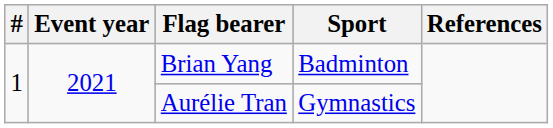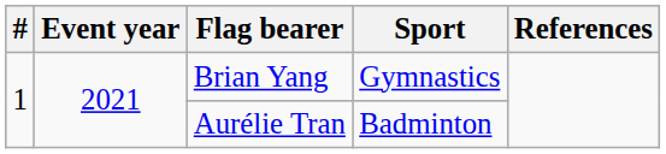 <table class="wikitable sortable">
 <tr>
 <th>#</th>
 <th>Event year</th>
 <th>Flag bearer</th>
 <th>Sport</th>
 <th>References</th>
 </tr>
 <tr>
 <td rowspan=2>1</td>
 <td rowspan=2 align=center><a href='#'>2021</a></td>
 <td><a href='#'>Brian Yang</a></td>
-<td><a href='#'>Badminton</a></td>
+<td><a href='#'>Gymnastics</a></td>
 <td rowspan=2 align=center></td>
 </tr>
 <tr>
 <td><a href='#'>Aurélie Tran</a></td>
-<td><a href='#'>Gymnastics</a></td>
+<td><a href='#'>Badminton</a></td>
 </tr>
 </table>
